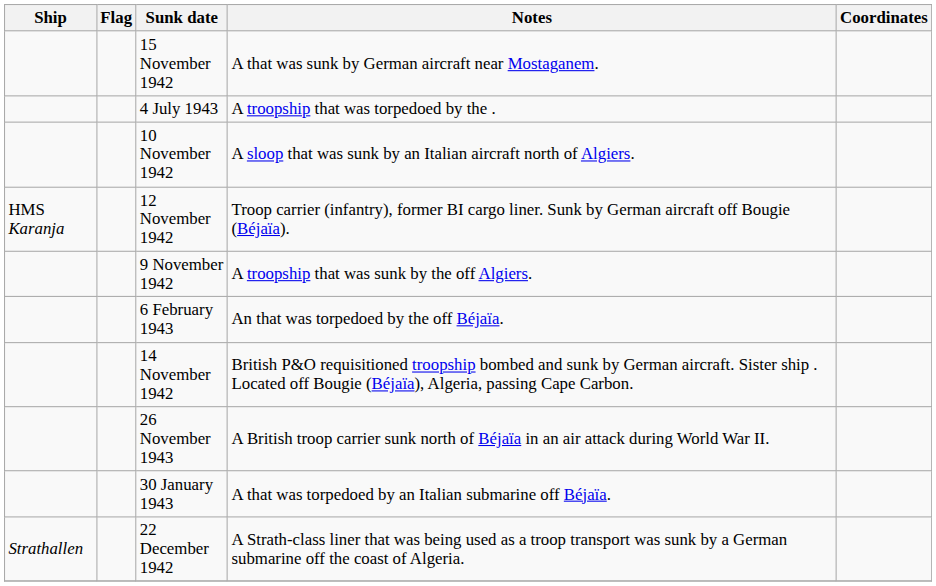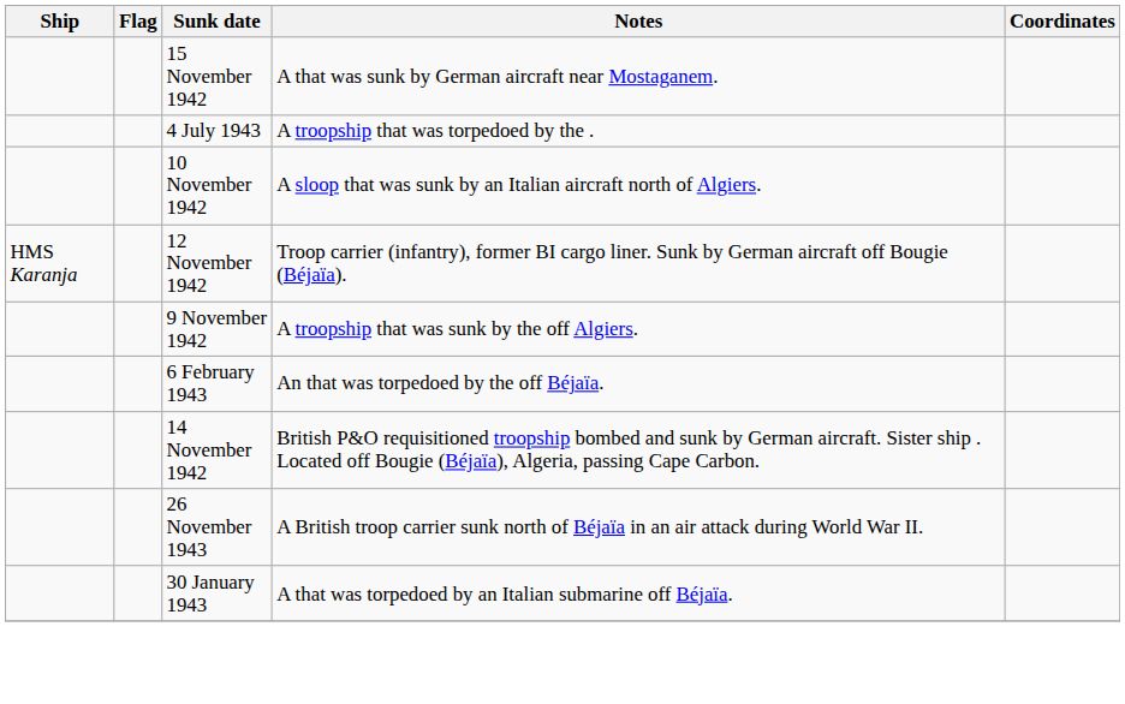 <table class=wikitable | style = "width:100%">
 <tr>
 <th style="width:10%">Ship</th>
 <th>Flag</th>
 <th style="width:10%">Sunk date</th>
 <th style="width:70%">Notes</th>
 <th style="width:10%">Coordinates</th>
 </tr>
 <tr>
 <td></td>
 <td></td>
 <td>15 November 1942</td>
 <td>A  that was sunk by German aircraft near <a href='#'>Mostaganem</a>.</td>
 <td></td>
 </tr>
 <tr>
 <td></td>
 <td></td>
 <td>4 July 1943</td>
 <td>A <a href='#'>troopship</a> that was torpedoed by the .</td>
 <td></td>
 </tr>
 <tr>
 <td></td>
 <td></td>
 <td>10 November 1942</td>
 <td>A  <a href='#'>sloop</a> that was sunk by an Italian aircraft north of <a href='#'>Algiers</a>.</td>
 <td></td>
 </tr>
 <tr>
 <td>HMS <em>Karanja</em></td>
 <td></td>
 <td>12 November 1942</td>
 <td>Troop carrier (infantry), former BI cargo liner. Sunk by German aircraft off Bougie (<a href='#'>Béjaïa</a>).</td>
 <td></td>
 </tr>
 <tr>
 <td></td>
 <td></td>
 <td>9 November 1942</td>
 <td>A <a href='#'>troopship</a> that was sunk by the  off <a href='#'>Algiers</a>.</td>
 <td></td>
 </tr>
 <tr>
 <td></td>
 <td></td>
 <td>6 February 1943</td>
 <td>An  that was torpedoed by the  off <a href='#'>Béjaïa</a>.</td>
 <td></td>
 </tr>
 <tr>
 <td></td>
 <td></td>
 <td>14 November 1942</td>
 <td>British P&O requisitioned <a href='#'>troopship</a> bombed and sunk by German aircraft. Sister ship . Located off Bougie (<a href='#'>Béjaïa</a>), Algeria, passing Cape Carbon.</td>
 <td></td>
 </tr>
 <tr>
 <td></td>
 <td></td>
 <td>26 November 1943</td>
 <td>A British troop carrier sunk north of <a href='#'>Béjaïa</a> in an air attack during World War II.</td>
 <td></td>
 </tr>
 <tr>
 <td></td>
 <td></td>
 <td>30 January 1943</td>
 <td>A  that was torpedoed by an Italian submarine off <a href='#'>Béjaïa</a>.</td>
 <td></td>
 </tr>
 <tr>
-<td><em>Strathallen</em></td>
-<td></td>
-<td>22 December 1942</td>
-<td>A Strath-class liner that was being used as a troop transport was sunk by a German submarine off the coast of Algeria.</td>
-<td></td>
-</tr>
-<tr>
 </tr>
 </table>
